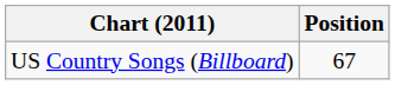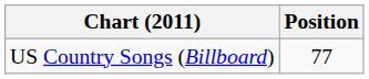 <table class="wikitable sortable">
 <tr>
 <th scope="col">Chart (2011)</th>
 <th scope="col">Position</th>
 </tr>
 <tr>
 <td>US <a href='#'>Country Songs</a> (<em><a href='#'>Billboard</a></em>)</td>
-<td align="center">67</td>
+<td align="center">77</td>
 </tr>
 </table>
